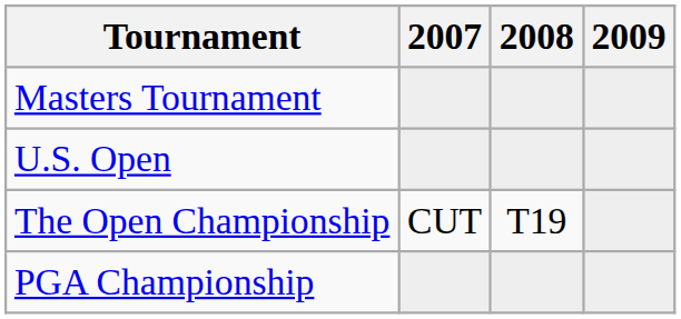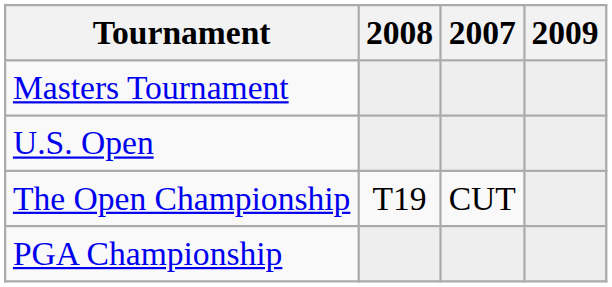 <table class="wikitable" style="font-size:95%;text-align:center;">
 <tr>
 <th>Tournament</th>
+<th>2008</th>
 <th>2007</th>
-<th>2008</th>
 <th>2009</th>
 </tr>
 <tr>
 <td align=left><a href='#'>Masters Tournament</a></td>
 <td style="background:#eeeeee;"></td>
 <td style="background:#eeeeee;"></td>
 <td style="background:#eeeeee;"></td>
 </tr>
 <tr>
 <td align=left><a href='#'>U.S. Open</a></td>
 <td style="background:#eeeeee;"></td>
 <td style="background:#eeeeee;"></td>
 <td style="background:#eeeeee;"></td>
 </tr>
 <tr>
 <td align=left><a href='#'>The Open Championship</a></td>
+<td>T19</td>
 <td>CUT</td>
-<td>T19</td>
 <td style="background:#eeeeee;"></td>
 </tr>
 <tr>
 <td align=left><a href='#'>PGA Championship</a></td>
 <td style="background:#eeeeee;"></td>
 <td style="background:#eeeeee;"></td>
 <td style="background:#eeeeee;"></td>
 </tr>
 </table>
